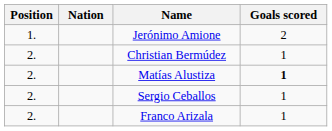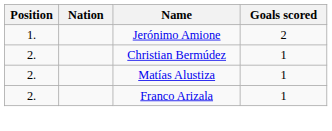 <table class="wikitable" style="font-size: 95%; text-align: center;">
 <tr>
 <th width=60>Position</th>
 <th width=60>Nation</th>
 <th width=150>Name</th>
 <th width=100>Goals scored</th>
 </tr>
 <tr>
 <td>1.</td>
 <td></td>
 <td><a href='#'>Jerónimo Amione</a></td>
 <td>2</td>
 </tr>
 <tr>
 <td>2.</td>
 <td></td>
 <td><a href='#'>Christian Bermúdez</a></td>
 <td>1</td>
 </tr>
 <tr>
 <td>2.</td>
 <td>  </td>
 <td><a href='#'>Matías Alustiza</a></td>
-<td><strong>1</strong></td>
-</tr>
-<tr>
-<td>2.</td>
-<td></td>
-<td><a href='#'>Sergio Ceballos</a></td>
 <td>1</td>
 </tr>
 <tr>
 <td>2.</td>
 <td></td>
 <td><a href='#'>Franco Arizala</a></td>
 <td>1</td>
 </tr>
 </table>
